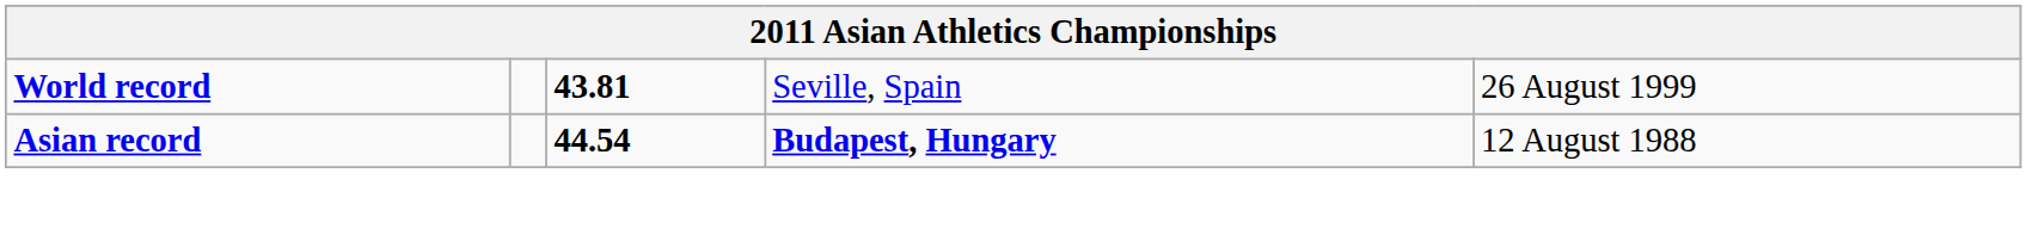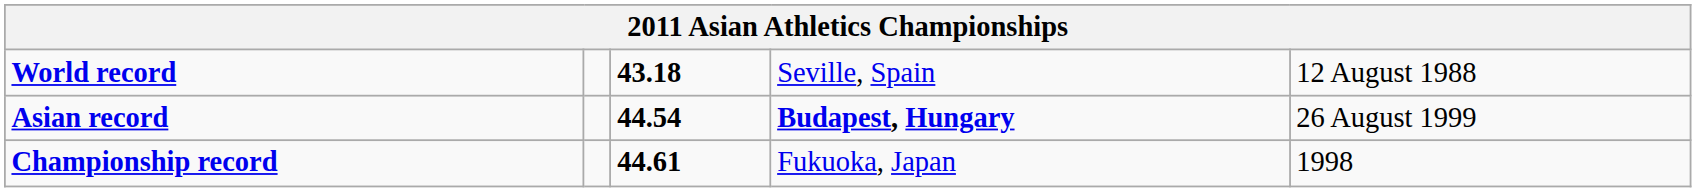 <table class="wikitable" width=75%>
 <tr>
 <th colspan="5">2011 Asian Athletics Championships</th>
 </tr>
 <tr>
 <td><strong><a href='#'>World record</a></strong></td>
 <td></td>
-<td><strong>43.81</strong></td>
+<td><strong>43.18</strong></td>
 <td><a href='#'>Seville</a>, <a href='#'>Spain</a></td>
-<td>26 August 1999</td>
+<td>12 August 1988</td>
 </tr>
 <tr>
 <td><strong><a href='#'>Asian record</a></strong></td>
 <td></td>
 <td><strong>44.54</strong></td>
 <td><strong><a href='#'>Budapest</a>, <a href='#'>Hungary</a></strong></td>
-<td>12 August 1988</td>
+<td>26 August 1999</td>
+</tr>
+<tr>
+<td><strong><a href='#'>Championship record</a></strong></td>
+<td></td>
+<td><strong>44.61</strong></td>
+<td><a href='#'>Fukuoka</a>, <a href='#'>Japan</a></td>
+<td>1998</td>
 </tr>
 </table>
